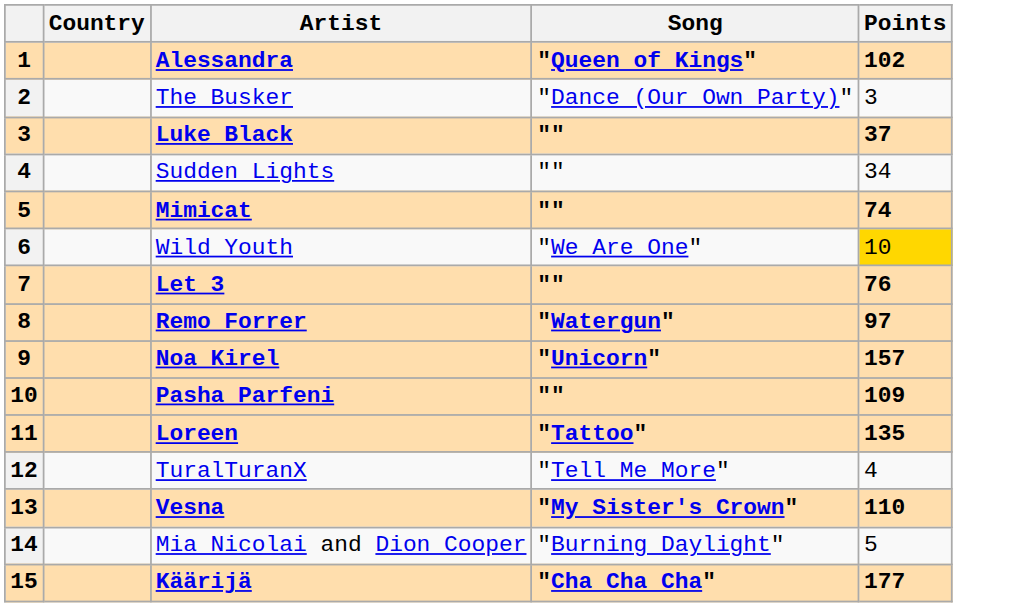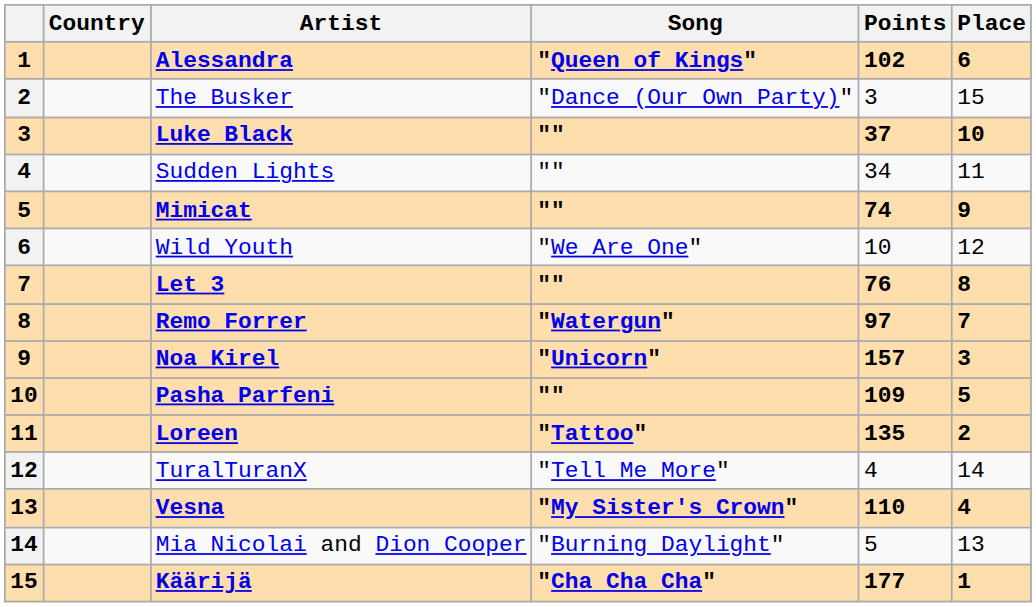 <table class="wikitable sortable plainrowheaders">
 <tr>
 <th scope="col"></th>
 <th scope="col">Country</th>
 <th scope="col">Artist</th>
 <th scope="col">Song</th>
 <th scope="col">Points</th>
+<th scope="col">Place</th>
 </tr>
 <tr style="font-weight: bold; background: navajowhite;">
 <th scope="row" style="text-align: center; font-weight: bold; background: navajowhite;">1</th>
 <td></td>
 <td><a href='#'>Alessandra</a></td>
 <td>"<a href='#'>Queen of Kings</a>"</td>
 <td>102</td>
+<td>6</td>
 </tr>
 <tr>
 <th scope="row" style="text-align:center;">2</th>
 <td></td>
 <td><a href='#'>The Busker</a></td>
 <td>"<a href='#'>Dance (Our Own Party)</a>"</td>
 <td>3</td>
+<td>15</td>
 </tr>
 <tr style="font-weight: bold; background: navajowhite;">
 <th scope="row" style="text-align: center; font-weight: bold; background: navajowhite;">3</th>
 <td></td>
 <td><a href='#'>Luke Black</a></td>
 <td>""</td>
 <td>37</td>
+<td>10</td>
 </tr>
 <tr>
 <th scope="row" style="text-align:center;">4</th>
 <td></td>
 <td><a href='#'>Sudden Lights</a></td>
 <td>""</td>
 <td>34</td>
+<td>11</td>
 </tr>
 <tr style="font-weight: bold; background: navajowhite;">
 <th scope="row" style="text-align: center; font-weight: bold; background: navajowhite;">5</th>
 <td></td>
 <td><a href='#'>Mimicat</a></td>
 <td>""</td>
 <td>74</td>
+<td>9</td>
 </tr>
 <tr>
 <th scope="row" style="text-align:center;">6</th>
 <td></td>
 <td><a href='#'>Wild Youth</a></td>
 <td>"<a href='#'>We Are One</a>"</td>
-<td style="background: gold;">10</td>
+<td>10</td>
+<td>12</td>
 </tr>
 <tr style="font-weight: bold; background: navajowhite;">
 <th scope="row" style="text-align: center; font-weight: bold; background: navajowhite;">7</th>
 <td></td>
 <td><a href='#'>Let 3</a></td>
 <td>""</td>
 <td>76</td>
+<td>8</td>
 </tr>
 <tr style="font-weight: bold; background: navajowhite;">
 <th scope="row" style="text-align: center; font-weight: bold; background: navajowhite;">8</th>
 <td></td>
 <td><a href='#'>Remo Forrer</a></td>
 <td>"<a href='#'>Watergun</a>"</td>
 <td>97</td>
+<td>7</td>
 </tr>
 <tr style="font-weight: bold; background: navajowhite;">
 <th scope="row" style="text-align: center; font-weight: bold; background: navajowhite;">9</th>
 <td></td>
 <td><a href='#'>Noa Kirel</a></td>
 <td>"<a href='#'>Unicorn</a>"</td>
 <td>157</td>
+<td>3</td>
 </tr>
 <tr style="font-weight: bold; background: navajowhite;">
 <th scope="row" style="text-align: center; font-weight: bold; background: navajowhite;">10</th>
 <td></td>
 <td><a href='#'>Pasha Parfeni</a></td>
 <td>""</td>
 <td>109</td>
+<td>5</td>
 </tr>
 <tr style="font-weight: bold; background: navajowhite;">
 <th scope="row" style="text-align: center; font-weight: bold; background: navajowhite;">11</th>
 <td></td>
 <td><a href='#'>Loreen</a></td>
 <td>"<a href='#'>Tattoo</a>"</td>
 <td>135</td>
+<td>2</td>
 </tr>
 <tr>
 <th scope="row" style="text-align:center;">12</th>
 <td></td>
 <td><a href='#'>TuralTuranX</a></td>
 <td>"<a href='#'>Tell Me More</a>"</td>
 <td>4</td>
+<td>14</td>
 </tr>
 <tr style="font-weight: bold; background: navajowhite;">
 <th scope="row" style="text-align: center; font-weight: bold; background: navajowhite;">13</th>
 <td></td>
 <td><a href='#'>Vesna</a></td>
 <td>"<a href='#'>My Sister's Crown</a>"</td>
 <td>110</td>
+<td>4</td>
 </tr>
 <tr>
 <th scope="row" style="text-align:center;">14</th>
 <td></td>
 <td><a href='#'>Mia Nicolai</a> and <a href='#'>Dion Cooper</a></td>
 <td>"<a href='#'>Burning Daylight</a>"</td>
 <td>5</td>
+<td>13</td>
 </tr>
 <tr style="font-weight: bold; background: navajowhite;">
 <th scope="row" style="text-align: center; font-weight: bold; background: navajowhite;">15</th>
 <td></td>
 <td><a href='#'>Käärijä</a></td>
 <td>"<a href='#'>Cha Cha Cha</a>"</td>
 <td>177</td>
+<td>1</td>
 </tr>
 </table>
